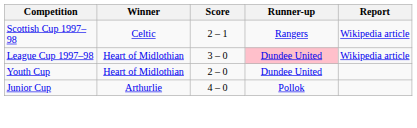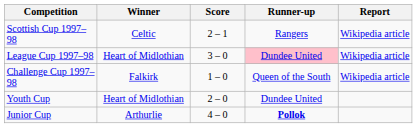 <table class="wikitable" style="text-align: center;">
 <tr>
 <th width=140>Competition</th>
 <th width=140>Winner</th>
 <th width=80>Score</th>
 <th width=140>Runner-up</th>
 <th>Report</th>
 </tr>
 <tr>
 <td align=left><a href='#'>Scottish Cup 1997–98</a></td>
 <td><a href='#'>Celtic</a></td>
 <td align=center>2 – 1</td>
 <td><a href='#'>Rangers</a></td>
 <td><a href='#'>Wikipedia article</a></td>
 </tr>
 <tr>
 <td align=left><a href='#'>League Cup 1997–98</a></td>
 <td><a href='#'>Heart of Midlothian</a></td>
 <td>3 – 0</td>
 <td style="background: pink;"><a href='#'>Dundee United</a></td>
 <td><a href='#'>Wikipedia article</a></td>
 </tr>
 <tr>
+<td align=left><a href='#'>Challenge Cup 1997–98</a></td>
+<td><a href='#'>Falkirk</a></td>
+<td>1 – 0</td>
+<td><a href='#'>Queen of the South</a></td>
+<td><a href='#'>Wikipedia article</a></td>
+</tr>
+<tr>
 <td align=left><a href='#'>Youth Cup</a></td>
 <td><a href='#'>Heart of Midlothian</a></td>
 <td>2 – 0</td>
 <td><a href='#'>Dundee United</a></td>
 <td></td>
 </tr>
 <tr>
 <td align=left><a href='#'>Junior Cup</a></td>
 <td><a href='#'>Arthurlie</a></td>
 <td>4 – 0</td>
-<td><a href='#'>Pollok</a></td>
+<td><strong><a href='#'>Pollok</a></strong></td>
 <td></td>
 </tr>
 </table>
